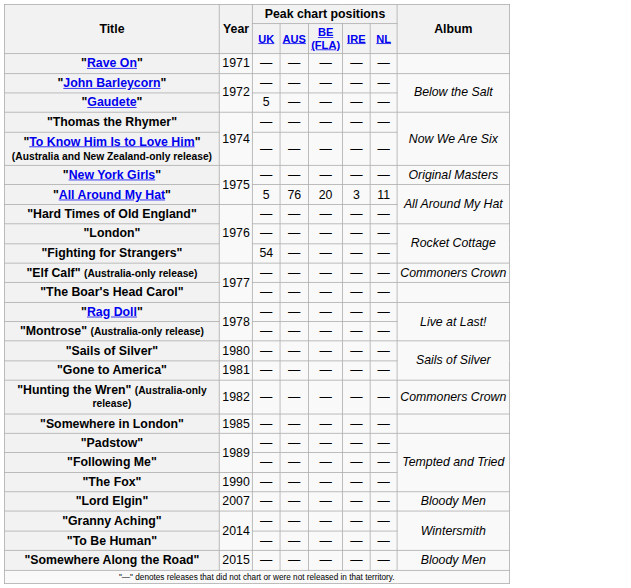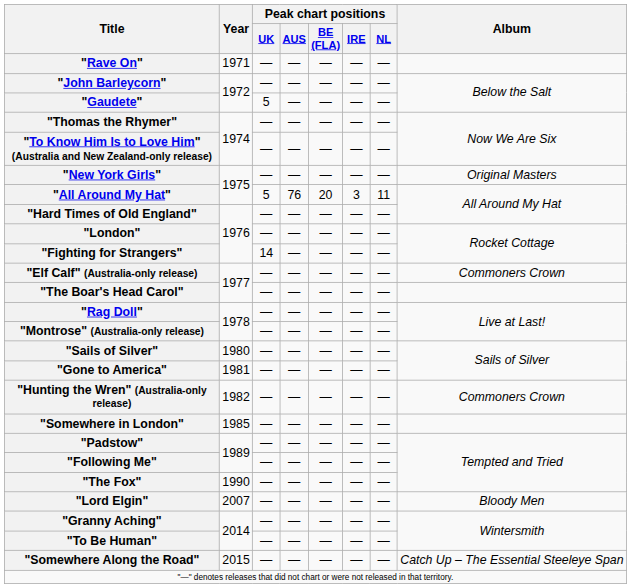 <table class="wikitable plainrowheaders" style="text-align:center;">
 <tr>
 <th rowspan="2" scope="col" style="width:17em;">Title</th>
 <th rowspan="2" scope="col" style="width:2em;">Year</th>
 <th colspan="5">Peak chart positions</th>
 <th rowspan="2">Album</th>
 </tr>
 <tr>
 <th scope="col" style="width:2em;font-size:90%;"><a href='#'>UK</a><br></th>
 <th scope="col" style="width:2em;font-size:90%;"><a href='#'>AUS</a><br></th>
 <th scope="col" style="width:2em;font-size:90%;"><a href='#'>BE (FLA)</a><br></th>
 <th scope="col" style="width:2em;font-size:90%;"><a href='#'>IRE</a><br></th>
 <th scope="col" style="width:2em;font-size:90%;"><a href='#'>NL</a><br></th>
 </tr>
 <tr>
 <th scope="row">"<a href='#'>Rave On</a>"</th>
 <td>1971</td>
 <td>—</td>
 <td>—</td>
 <td>—</td>
 <td>—</td>
 <td>—</td>
 <td></td>
 </tr>
 <tr>
 <th scope="row">"<a href='#'>John Barleycorn</a>"</th>
 <td rowspan="2">1972</td>
 <td>—</td>
 <td>—</td>
 <td>—</td>
 <td>—</td>
 <td>—</td>
 <td rowspan="2"><em>Below the Salt</em></td>
 </tr>
 <tr>
 <th scope="row">"<a href='#'>Gaudete</a>"</th>
 <td>5</td>
 <td>—</td>
 <td>—</td>
 <td>—</td>
 <td>—</td>
 </tr>
 <tr>
 <th scope="row">"Thomas the Rhymer"</th>
 <td rowspan="2">1974</td>
 <td>—</td>
 <td>—</td>
 <td>—</td>
 <td>—</td>
 <td>—</td>
 <td rowspan="2"><em>Now We Are Six</em></td>
 </tr>
 <tr>
 <th scope="row">"<a href='#'>To Know Him Is to Love Him</a>" <small>(Australia and New Zealand-only release)</small></th>
 <td>—</td>
 <td>—</td>
 <td>—</td>
 <td>—</td>
 <td>—</td>
 </tr>
 <tr>
 <th scope="row">"<a href='#'>New York Girls</a>"</th>
 <td rowspan="2">1975</td>
 <td>—</td>
 <td>—</td>
 <td>—</td>
 <td>—</td>
 <td>—</td>
 <td><em>Original Masters</em></td>
 </tr>
 <tr>
 <th scope="row">"<a href='#'>All Around My Hat</a>"</th>
 <td>5</td>
 <td>76</td>
 <td>20</td>
 <td>3</td>
 <td>11</td>
 <td rowspan="2"><em>All Around My Hat</em></td>
 </tr>
 <tr>
 <th scope="row">"Hard Times of Old England"</th>
 <td rowspan="3">1976</td>
 <td>—</td>
 <td>—</td>
 <td>—</td>
 <td>—</td>
 <td>—</td>
 </tr>
 <tr>
 <th scope="row">"London"</th>
 <td>—</td>
 <td>—</td>
 <td>—</td>
 <td>—</td>
 <td>—</td>
 <td rowspan="2"><em>Rocket Cottage</em></td>
 </tr>
 <tr>
 <th scope="row">"Fighting for Strangers"</th>
-<td>54</td>
+<td>14</td>
 <td>—</td>
 <td>—</td>
 <td>—</td>
 <td>—</td>
 </tr>
 <tr>
 <th scope="row">"Elf Calf" <small>(Australia-only release)</small></th>
 <td rowspan="2">1977</td>
 <td>—</td>
 <td>—</td>
 <td>—</td>
 <td>—</td>
 <td>—</td>
 <td><em>Commoners Crown</em></td>
 </tr>
 <tr>
 <th scope="row">"The Boar's Head Carol"</th>
 <td>—</td>
 <td>—</td>
 <td>—</td>
 <td>—</td>
 <td>—</td>
 <td></td>
 </tr>
 <tr>
 <th scope="row">"<a href='#'>Rag Doll</a>"</th>
 <td rowspan="2">1978</td>
 <td>—</td>
 <td>—</td>
 <td>—</td>
 <td>—</td>
 <td>—</td>
 <td rowspan="2"><em>Live at Last!</em></td>
 </tr>
 <tr>
 <th scope="row">"Montrose" <small>(Australia-only release)</small></th>
 <td>—</td>
 <td>—</td>
 <td>—</td>
 <td>—</td>
 <td>—</td>
 </tr>
 <tr>
 <th scope="row">"Sails of Silver"</th>
 <td>1980</td>
 <td>—</td>
 <td>—</td>
 <td>—</td>
 <td>—</td>
 <td>—</td>
 <td rowspan="2"><em>Sails of Silver</em></td>
 </tr>
 <tr>
 <th scope="row">"Gone to America"</th>
 <td>1981</td>
 <td>—</td>
 <td>—</td>
 <td>—</td>
 <td>—</td>
 <td>—</td>
 </tr>
 <tr>
 <th scope="row">"Hunting the Wren" <small>(Australia-only release)</small></th>
 <td>1982</td>
 <td>—</td>
 <td>—</td>
 <td>—</td>
 <td>—</td>
 <td>—</td>
 <td><em>Commoners Crown</em></td>
 </tr>
 <tr>
 <th scope="row">"Somewhere in London"</th>
 <td>1985</td>
 <td>—</td>
 <td>—</td>
 <td>—</td>
 <td>—</td>
 <td>—</td>
 <td></td>
 </tr>
 <tr>
 <th scope="row">"Padstow"</th>
 <td rowspan="2">1989</td>
 <td>—</td>
 <td>—</td>
 <td>—</td>
 <td>—</td>
 <td>—</td>
 <td rowspan="3"><em>Tempted and Tried</em></td>
 </tr>
 <tr>
 <th scope="row">"Following Me"</th>
 <td>—</td>
 <td>—</td>
 <td>—</td>
 <td>—</td>
 <td>—</td>
 </tr>
 <tr>
 <th scope="row">"The Fox"</th>
 <td>1990</td>
 <td>—</td>
 <td>—</td>
 <td>—</td>
 <td>—</td>
 <td>—</td>
 </tr>
 <tr>
 <th scope="row">"Lord Elgin"</th>
 <td>2007</td>
 <td>—</td>
 <td>—</td>
 <td>—</td>
 <td>—</td>
 <td>—</td>
 <td><em>Bloody Men</em></td>
 </tr>
 <tr>
 <th scope="row">"Granny Aching"</th>
 <td rowspan="2">2014</td>
 <td>—</td>
 <td>—</td>
 <td>—</td>
 <td>—</td>
 <td>—</td>
 <td rowspan="2"><em>Wintersmith</em></td>
 </tr>
 <tr>
 <th scope="row">"To Be Human"</th>
 <td>—</td>
 <td>—</td>
 <td>—</td>
 <td>—</td>
 <td>—</td>
 </tr>
 <tr>
 <th scope="row">"Somewhere Along the Road"</th>
 <td>2015</td>
 <td>—</td>
 <td>—</td>
 <td>—</td>
 <td>—</td>
 <td>—</td>
-<td><em>Bloody Men</em></td>
+<td><em>Catch Up – The Essential Steeleye Span</em></td>
 </tr>
 <tr>
 <td colspan="8" style="font-size:8pt">"—" denotes releases that did not chart or were not released in that territory.</td>
 </tr>
 </table>
